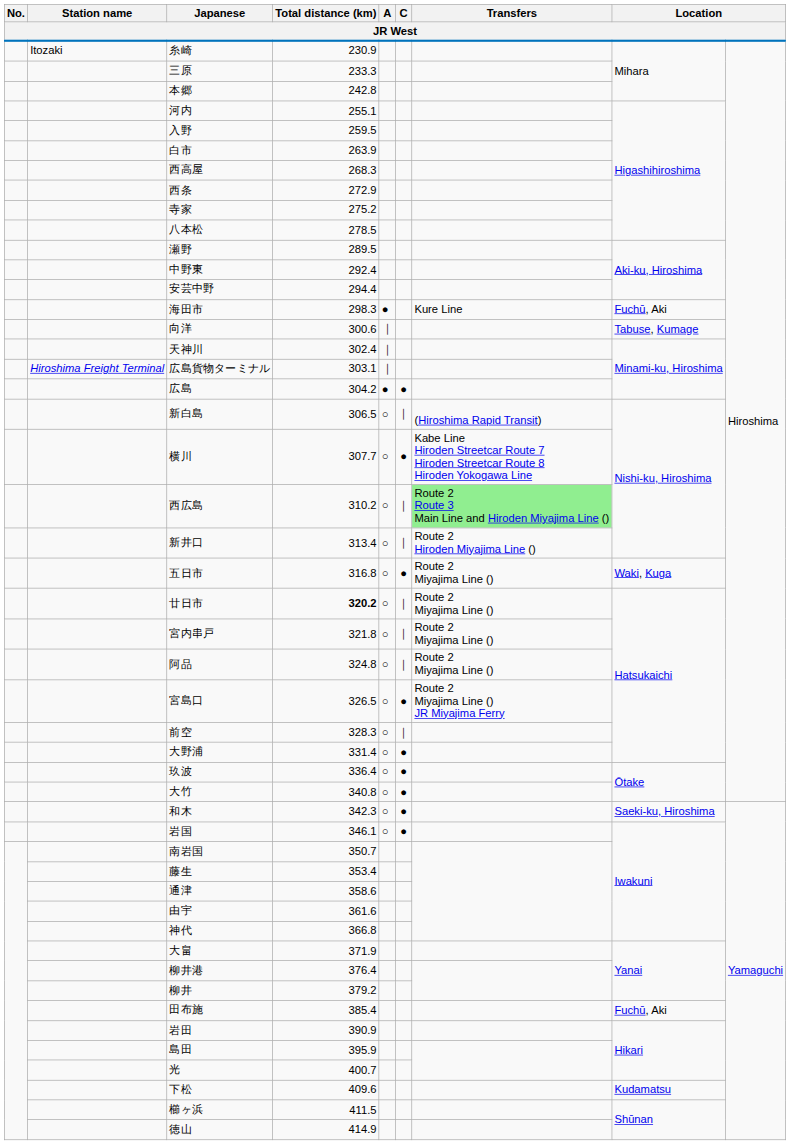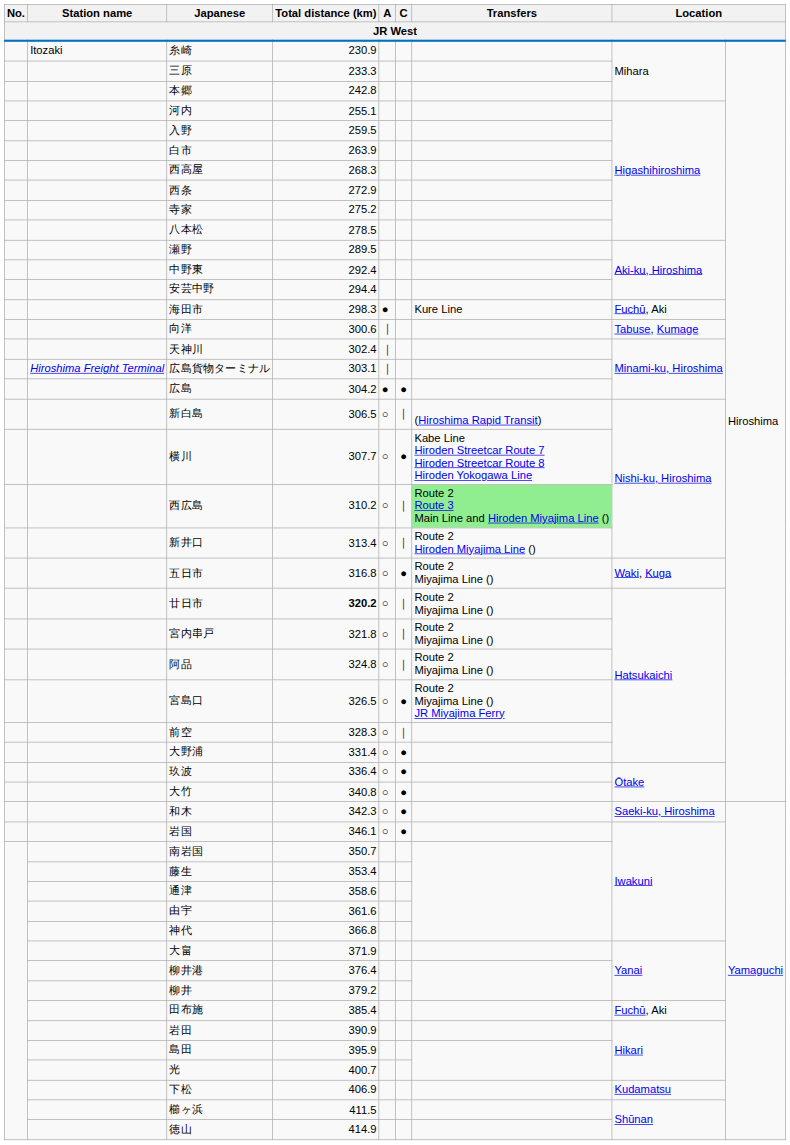 <table class="wikitable">
 <tr>
 <th>No.</th>
 <th>Station name</th>
 <th>Japanese</th>
 <th>Total distance (km)</th>
 <th>A</th>
 <th>C</th>
 <th>Transfers</th>
 <th colspan="2">Location</th>
 </tr>
 <tr>
 <th colspan="9" style="border-bottom:3px solid #0073bc" align="center">JR West</th>
 </tr>
 <tr>
 <td> <br> </td>
 <td>Itozaki</td>
 <td>糸崎</td>
 <td align="right">230.9</td>
 <td></td>
 <td align="center"></td>
 <td></td>
 <td rowspan="3">Mihara</td>
 <td rowspan="31">Hiroshima</td>
 </tr>
 <tr>
 <td> <br> </td>
 <td></td>
 <td>三原</td>
 <td align="right">233.3</td>
 <td></td>
 <td align="center"></td>
 <td><br> </td>
 </tr>
 <tr>
 <td></td>
 <td></td>
 <td>本郷</td>
 <td align="right">242.8</td>
 <td></td>
 <td align="center"></td>
 <td></td>
 </tr>
 <tr>
 <td></td>
 <td></td>
 <td>河内</td>
 <td align="right">255.1</td>
 <td></td>
 <td align="center"></td>
 <td></td>
 <td rowspan="7"><a href='#'>Higashihiroshima</a></td>
 </tr>
 <tr>
 <td></td>
 <td></td>
 <td>入野</td>
 <td align="right">259.5</td>
 <td></td>
 <td align="center"></td>
 <td></td>
 </tr>
 <tr>
 <td></td>
 <td></td>
 <td>白市</td>
 <td align="right">263.9</td>
 <td></td>
 <td align="center"></td>
 <td></td>
 </tr>
 <tr>
 <td></td>
 <td></td>
 <td>西高屋</td>
 <td align="right">268.3</td>
 <td></td>
 <td align="center"></td>
 <td></td>
 </tr>
 <tr>
 <td></td>
 <td></td>
 <td>西条</td>
 <td align="right">272.9</td>
 <td></td>
 <td align="center"></td>
 <td></td>
 </tr>
 <tr>
 <td></td>
 <td></td>
 <td>寺家</td>
 <td align="right">275.2</td>
 <td></td>
 <td align="center"></td>
 <td></td>
 </tr>
 <tr>
 <td></td>
 <td></td>
 <td>八本松</td>
 <td align="right">278.5</td>
 <td></td>
 <td align="center"></td>
 <td></td>
 </tr>
 <tr>
 <td></td>
 <td></td>
 <td>瀬野</td>
 <td align="right">289.5</td>
 <td></td>
 <td align="center"></td>
 <td></td>
 <td rowspan="3"><a href='#'>Aki-ku, Hiroshima</a></td>
 </tr>
 <tr>
 <td></td>
 <td></td>
 <td>中野東</td>
 <td align="right">292.4</td>
 <td></td>
 <td align="center"></td>
 <td></td>
 </tr>
 <tr>
 <td></td>
 <td></td>
 <td>安芸中野</td>
 <td align="right">294.4</td>
 <td></td>
 <td align="center"></td>
 <td></td>
 </tr>
 <tr>
 <td></td>
 <td></td>
 <td>海田市</td>
 <td align="right">298.3</td>
 <td>●</td>
 <td align="center"></td>
 <td> Kure Line</td>
 <td><a href='#'>Fuchū</a>, Aki</td>
 </tr>
 <tr>
 <td></td>
 <td></td>
 <td>向洋</td>
 <td align="right">300.6</td>
 <td>｜</td>
 <td align="center"></td>
 <td></td>
 <td><a href='#'>Tabuse</a>, <a href='#'>Kumage</a></td>
 </tr>
 <tr>
 <td></td>
 <td></td>
 <td>天神川</td>
 <td align="right">302.4</td>
 <td>｜</td>
 <td align="center"></td>
 <td></td>
 <td rowspan="3"><a href='#'>Minami-ku, Hiroshima</a></td>
 </tr>
 <tr>
 <td></td>
 <td><em><a href='#'>Hiroshima Freight Terminal</a></em></td>
 <td>広島貨物ターミナル</td>
 <td align="right">303.1</td>
 <td>｜</td>
 <td align="center"></td>
 <td></td>
 </tr>
 <tr>
 <td> <br> </td>
 <td></td>
 <td>広島</td>
 <td align="right">304.2</td>
 <td>●</td>
 <td align="center">●</td>
 <td></td>
 </tr>
 <tr>
 <td></td>
 <td></td>
 <td>新白島</td>
 <td align="right">306.5</td>
 <td>○</td>
 <td align="center">｜</td>
 <td> <br> (<a href='#'>Hiroshima Rapid Transit</a>)</td>
 <td rowspan="4"><a href='#'>Nishi-ku, Hiroshima</a></td>
 </tr>
 <tr>
 <td></td>
 <td></td>
 <td>横川</td>
 <td align="right">307.7</td>
 <td>○</td>
 <td align="center">●</td>
 <td> Kabe Line<br>  <a href='#'>Hiroden Streetcar Route 7</a><br> <a href='#'>Hiroden Streetcar Route 8</a><br><a href='#'>Hiroden Yokogawa Line</a></td>
 </tr>
 <tr>
 <td></td>
 <td></td>
 <td>西広島</td>
 <td align="right">310.2</td>
 <td>○</td>
 <td align="center">｜</td>
 <td style="background: lightgreen;"> Route 2<br> <a href='#'>Route 3</a><br>Main Line and <a href='#'>Hiroden Miyajima Line</a> ()</td>
 </tr>
 <tr>
 <td></td>
 <td></td>
 <td>新井口</td>
 <td align="right">313.4</td>
 <td>○</td>
 <td align="center">｜</td>
 <td> Route 2<br><a href='#'>Hiroden Miyajima Line</a> ()</td>
 </tr>
 <tr>
 <td></td>
 <td></td>
 <td>五日市</td>
 <td align="right">316.8</td>
 <td>○</td>
 <td align="center">●</td>
 <td> Route 2<br>Miyajima Line ()</td>
 <td><a href='#'>Waki</a>, <a href='#'>Kuga</a></td>
 </tr>
 <tr>
 <td></td>
 <td></td>
 <td>廿日市</td>
 <td align="right"><strong>320.2</strong></td>
 <td>○</td>
 <td align="center">｜</td>
 <td> Route 2<br>Miyajima Line ()</td>
 <td rowspan="6"><a href='#'>Hatsukaichi</a></td>
 </tr>
 <tr>
 <td></td>
 <td></td>
 <td>宮内串戸</td>
 <td align="right">321.8</td>
 <td>○</td>
 <td align="center">｜</td>
 <td> Route 2<br>Miyajima Line ()</td>
 </tr>
 <tr>
 <td></td>
 <td></td>
 <td>阿品</td>
 <td align="right">324.8</td>
 <td>○</td>
 <td align="center">｜</td>
 <td> Route 2<br>Miyajima Line ()</td>
 </tr>
 <tr>
 <td></td>
 <td></td>
 <td>宮島口</td>
 <td align="right">326.5</td>
 <td>○</td>
 <td align="center">●</td>
 <td> Route 2<br>Miyajima Line ()<br> <a href='#'>JR Miyajima Ferry</a></td>
 </tr>
 <tr>
 <td></td>
 <td></td>
 <td>前空</td>
 <td align="right">328.3</td>
 <td>○</td>
 <td align="center">｜</td>
 <td></td>
 </tr>
 <tr>
 <td></td>
 <td></td>
 <td>大野浦</td>
 <td align="right">331.4</td>
 <td>○</td>
 <td align="center">●</td>
 <td></td>
 </tr>
 <tr>
 <td></td>
 <td></td>
 <td>玖波</td>
 <td align="right">336.4</td>
 <td>○</td>
 <td align="center">●</td>
 <td></td>
 <td rowspan="2"><a href='#'>Ōtake</a></td>
 </tr>
 <tr>
 <td></td>
 <td></td>
 <td>大竹</td>
 <td align="right">340.8</td>
 <td>○</td>
 <td align="center">●</td>
 <td></td>
 </tr>
 <tr>
 <td></td>
 <td></td>
 <td>和木</td>
 <td align="right">342.3</td>
 <td>○</td>
 <td align="center">●</td>
 <td></td>
 <td><a href='#'>Saeki-ku, Hiroshima</a></td>
 <td rowspan="17"><a href='#'>Yamaguchi</a></td>
 </tr>
 <tr>
 <td></td>
 <td></td>
 <td>岩国</td>
 <td align="right">346.1</td>
 <td>○</td>
 <td align="center">●</td>
 <td></td>
 <td rowspan="6"><a href='#'>Iwakuni</a></td>
 </tr>
 <tr>
 <td rowspan="15"></td>
 <td></td>
 <td>南岩国</td>
 <td align="right">350.7</td>
 <td></td>
 <td></td>
 </tr>
 <tr>
 <td></td>
 <td>藤生</td>
 <td align="right">353.4</td>
 <td></td>
 <td></td>
 </tr>
 <tr>
 <td></td>
 <td>通津</td>
 <td align="right">358.6</td>
 <td></td>
 <td></td>
 </tr>
 <tr>
 <td></td>
 <td>由宇</td>
 <td align="right">361.6</td>
 <td></td>
 <td></td>
 </tr>
 <tr>
 <td></td>
 <td>神代</td>
 <td align="right">366.8</td>
 <td></td>
 <td></td>
 </tr>
 <tr>
 <td></td>
 <td>大畠</td>
 <td align="right">371.9</td>
 <td></td>
 <td></td>
 <td></td>
 <td rowspan="3"><a href='#'>Yanai</a></td>
 </tr>
 <tr>
 <td></td>
 <td>柳井港</td>
 <td align="right">376.4</td>
 <td></td>
 <td></td>
 </tr>
 <tr>
 <td></td>
 <td>柳井</td>
 <td align="right">379.2</td>
 <td></td>
 <td></td>
 </tr>
 <tr>
 <td></td>
 <td>田布施</td>
 <td align="right">385.4</td>
 <td></td>
 <td></td>
 <td></td>
 <td><a href='#'>Fuchū</a>, Aki</td>
 </tr>
 <tr>
 <td></td>
 <td>岩田</td>
 <td align="right">390.9</td>
 <td></td>
 <td></td>
 <td></td>
 <td rowspan="3"><a href='#'>Hikari</a></td>
 </tr>
 <tr>
 <td></td>
 <td>島田</td>
 <td align="right">395.9</td>
 <td></td>
 <td></td>
 </tr>
 <tr>
 <td></td>
 <td>光</td>
 <td align="right">400.7</td>
 <td></td>
 <td></td>
 </tr>
 <tr>
 <td></td>
 <td>下松</td>
-<td align="right">409.6</td>
+<td align="right">406.9</td>
 <td></td>
 <td></td>
 <td></td>
 <td><a href='#'>Kudamatsu</a></td>
 </tr>
 <tr>
 <td></td>
 <td>櫛ヶ浜</td>
 <td align="right">411.5</td>
 <td></td>
 <td></td>
 <td></td>
 <td rowspan="2"><a href='#'>Shūnan</a></td>
 </tr>
 <tr>
 <td></td>
 <td>徳山</td>
 <td align="right">414.9</td>
 <td></td>
 <td></td>
 <td></td>
 </tr>
 </table>
